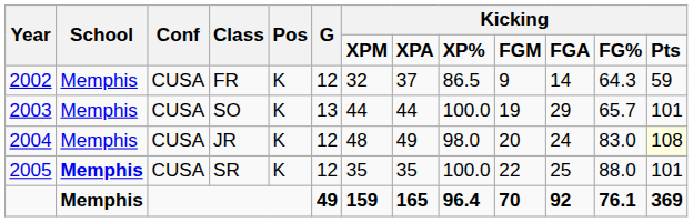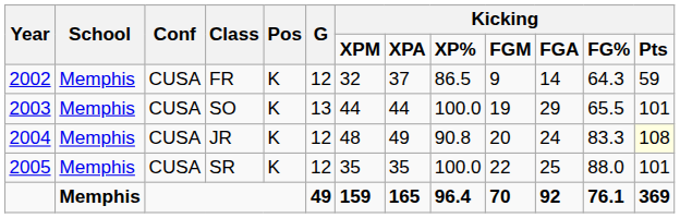 <table class="wikitable">
 <tr>
 <th rowspan="2">Year</th>
 <th rowspan="2">School</th>
 <th rowspan="2">Conf</th>
 <th rowspan="2">Class</th>
 <th rowspan="2">Pos</th>
 <th rowspan="2">G</th>
 <th colspan="7" style="text-align: center; font-weight:bold;">Kicking</th>
 </tr>
 <tr style="font-weight:bold;">
 <td>XPM</td>
 <td>XPA</td>
 <td>XP%</td>
 <td>FGM</td>
 <td>FGA</td>
 <td>FG%</td>
 <td>Pts</td>
 </tr>
 <tr>
 <td><a href='#'>2002</a></td>
 <td><a href='#'>Memphis</a></td>
 <td>CUSA</td>
 <td>FR</td>
 <td>K</td>
 <td>12</td>
 <td>32</td>
 <td>37</td>
 <td>86.5</td>
 <td>9</td>
 <td>14</td>
 <td>64.3</td>
 <td>59</td>
 </tr>
 <tr>
 <td><a href='#'>2003</a></td>
 <td><a href='#'>Memphis</a></td>
 <td>CUSA</td>
 <td>SO</td>
 <td>K</td>
 <td>13</td>
 <td>44</td>
 <td>44</td>
 <td>100.0</td>
 <td>19</td>
 <td>29</td>
-<td>65.7</td>
+<td>65.5</td>
 <td>101</td>
 </tr>
 <tr>
 <td><a href='#'>2004</a></td>
 <td><a href='#'>Memphis</a></td>
 <td>CUSA</td>
 <td>JR</td>
 <td>K</td>
 <td>12</td>
 <td>48</td>
 <td>49</td>
-<td>98.0</td>
+<td>90.8</td>
 <td>20</td>
 <td>24</td>
-<td>83.0</td>
+<td>83.3</td>
 <td style="background: lightyellow;">108</td>
 </tr>
 <tr>
 <td><a href='#'>2005</a></td>
-<td><strong><a href='#'>Memphis</a></strong></td>
+<td><a href='#'>Memphis</a></td>
 <td>CUSA</td>
 <td>SR</td>
 <td>K</td>
 <td>12</td>
 <td>35</td>
 <td>35</td>
 <td>100.0</td>
 <td>22</td>
 <td>25</td>
 <td>88.0</td>
 <td>101</td>
 </tr>
 <tr style="font-weight:bold;">
 <td></td>
 <td>Memphis</td>
 <td colspan="3"></td>
 <td>49</td>
 <td>159</td>
 <td>165</td>
 <td>96.4</td>
 <td>70</td>
 <td>92</td>
 <td>76.1</td>
 <td>369</td>
 </tr>
 </table>
